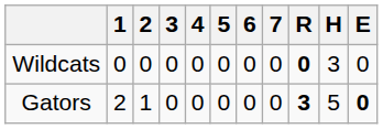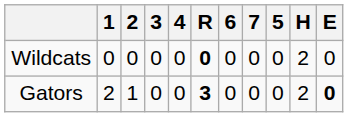 <table align = right border="2" cellpadding="4" cellspacing="0" style="margin: 1em 1em 1em 1em; background: #F9F9F9; border: 1px #aaa solid; border-collapse: collapse;">
 <tr align=center style="background: #F2F2F2;">
 <th></th>
 <th>1</th>
 <th>2</th>
 <th>3</th>
 <th>4</th>
-<th>5</th>
+<th>R</th>
 <th>6</th>
 <th>7</th>
-<th>R</th>
+<th>5</th>
 <th>H</th>
 <th>E</th>
 </tr>
 <tr align=center>
 <td>Wildcats</td>
 <td>0</td>
 <td>0</td>
 <td>0</td>
 <td>0</td>
+<td><strong>0</strong></td>
 <td>0</td>
 <td>0</td>
 <td>0</td>
-<td><strong>0</strong></td>
-<td>3</td>
+<td>2</td>
 <td>0</td>
 </tr>
 <tr align=center>
 <td>Gators</td>
 <td>2</td>
 <td>1</td>
 <td>0</td>
 <td>0</td>
+<td><strong>3</strong></td>
 <td>0</td>
 <td>0</td>
 <td>0</td>
-<td><strong>3</strong></td>
-<td>5</td>
+<td>2</td>
 <td><strong>0</strong></td>
 </tr>
 </table>
